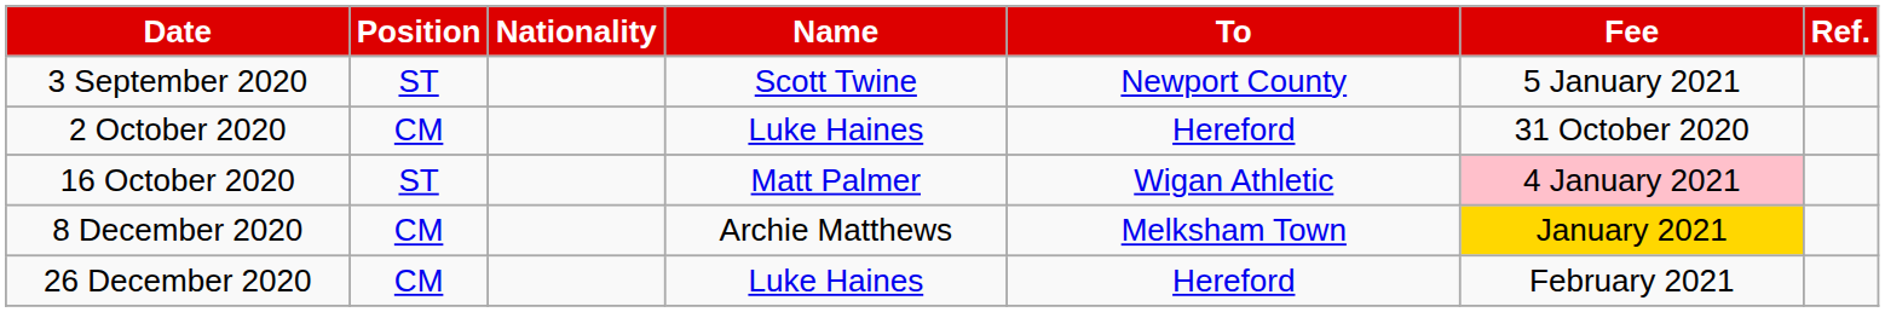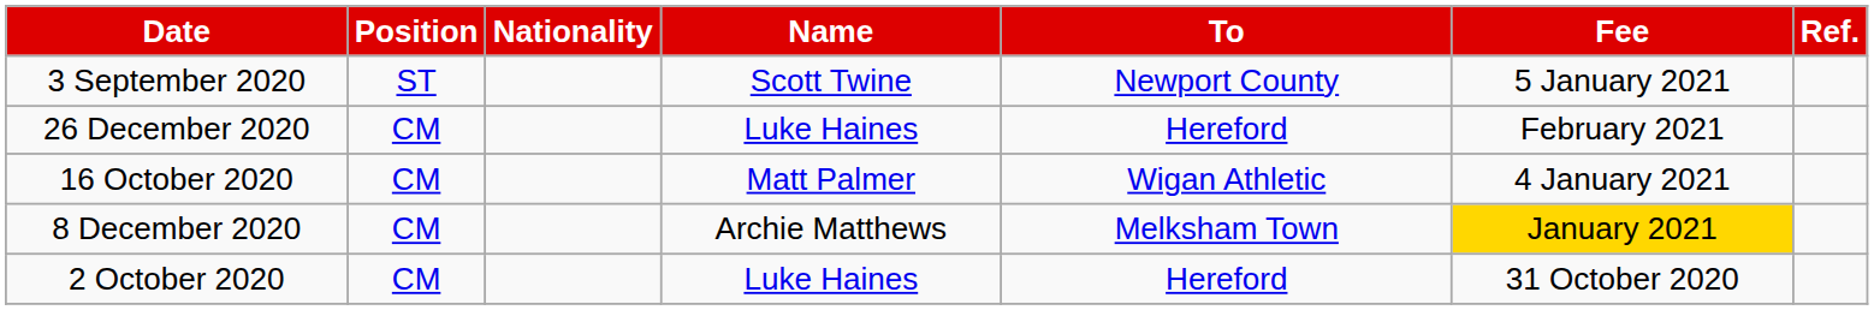 <table class="wikitable"  style="text-align:center; font-size:90%; ">
 <tr>
 <th style="background:#DD0000; color:#FFFFFF; width:150px;">Date</th>
 <th style="background:#DD0000; color:#FFFFFF; width:50px;">Position</th>
 <th style="background:#DD0000; color:#FFFFFF; width:50px;">Nationality</th>
 <th style="background:#DD0000; color:#FFFFFF; width:150px;">Name</th>
 <th style="background:#DD0000; color:#FFFFFF; width:200px;">To</th>
 <th style="background:#DD0000; color:#FFFFFF; width:150px;">Fee</th>
 <th style="background:#DD0000; color:#FFFFFF; width:25px;">Ref.</th>
 </tr>
 <tr>
 <td>3 September 2020</td>
 <td><a href='#'>ST</a></td>
 <td></td>
 <td><a href='#'>Scott Twine</a></td>
 <td> <a href='#'>Newport County</a></td>
 <td>5 January 2021</td>
 <td></td>
 </tr>
 <tr>
-<td>2 October 2020</td>
+<td>26 December 2020</td>
 <td><a href='#'>CM</a></td>
 <td></td>
 <td><a href='#'>Luke Haines</a></td>
 <td> <a href='#'>Hereford</a></td>
-<td>31 October 2020</td>
+<td>February 2021</td>
 <td></td>
 </tr>
 <tr>
 <td>16 October 2020</td>
-<td><a href='#'>ST</a></td>
+<td><a href='#'>CM</a></td>
 <td></td>
 <td><a href='#'>Matt Palmer</a></td>
 <td> <a href='#'>Wigan Athletic</a></td>
-<td style="background: pink;">4 January 2021</td>
+<td>4 January 2021</td>
 <td></td>
 </tr>
 <tr>
 <td>8 December 2020</td>
 <td><a href='#'>CM</a></td>
 <td></td>
 <td>Archie Matthews</td>
 <td> <a href='#'>Melksham Town</a></td>
 <td style="background: gold;">January 2021</td>
 <td></td>
 </tr>
 <tr>
-<td>26 December 2020</td>
+<td>2 October 2020</td>
 <td><a href='#'>CM</a></td>
 <td></td>
 <td><a href='#'>Luke Haines</a></td>
 <td> <a href='#'>Hereford</a></td>
-<td>February 2021</td>
+<td>31 October 2020</td>
 <td></td>
 </tr>
 </table>
